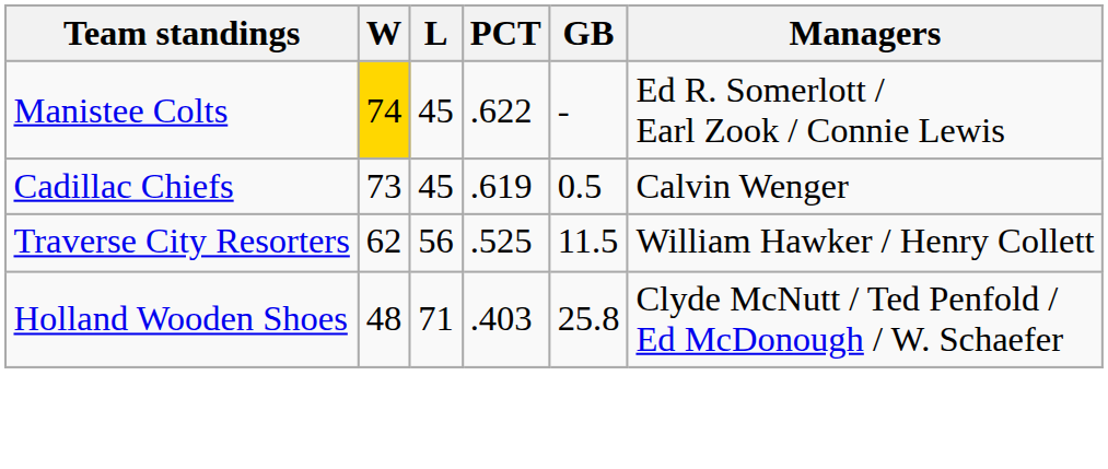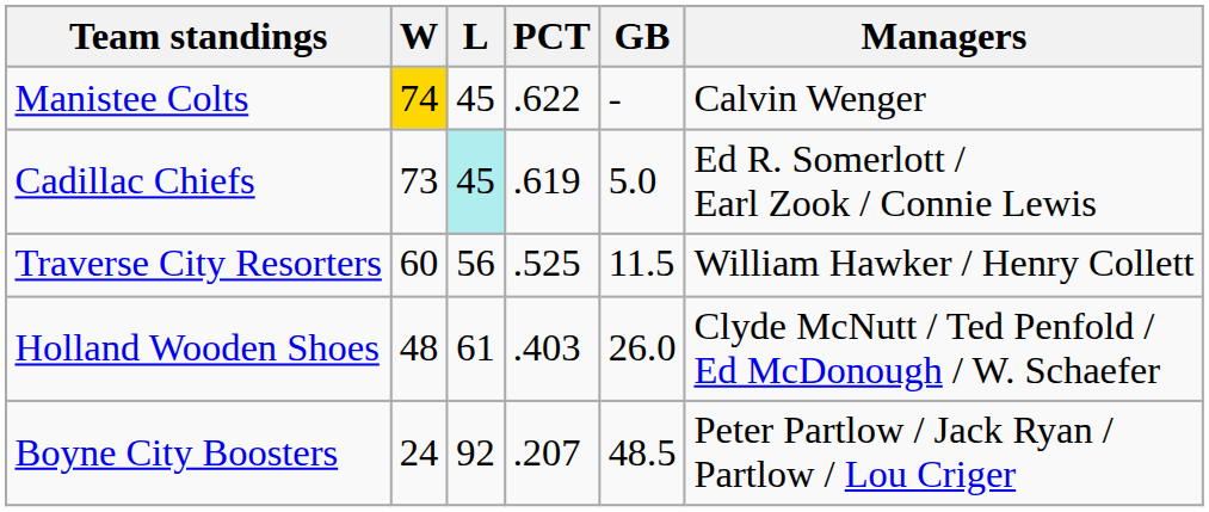 <table class="wikitable">
 <tr>
 <th>Team standings</th>
 <th>W</th>
 <th>L</th>
 <th>PCT</th>
 <th>GB</th>
 <th>Managers</th>
 </tr>
 <tr>
 <td><a href='#'>Manistee Colts</a></td>
 <td style="background: gold;">74</td>
 <td>45</td>
 <td>.622</td>
 <td>-</td>
-<td>Ed R. Somerlott /<br>Earl Zook / Connie Lewis</td>
+<td>Calvin Wenger</td>
 </tr>
 <tr>
 <td><a href='#'>Cadillac Chiefs</a></td>
 <td>73</td>
-<td>45</td>
+<td style="background: paleturquoise;">45</td>
 <td>.619</td>
-<td>0.5</td>
-<td>Calvin Wenger</td>
+<td>5.0</td>
+<td>Ed R. Somerlott /<br>Earl Zook / Connie Lewis</td>
 </tr>
 <tr>
 <td><a href='#'>Traverse City Resorters</a></td>
-<td>62</td>
+<td>60</td>
 <td>56</td>
 <td>.525</td>
 <td>11.5</td>
 <td>William Hawker / Henry Collett</td>
 </tr>
 <tr>
 <td><a href='#'>Holland Wooden Shoes</a></td>
 <td>48</td>
-<td>71</td>
+<td>61</td>
 <td>.403</td>
-<td>25.8</td>
+<td>26.0</td>
 <td>Clyde McNutt / Ted Penfold /<br> <a href='#'>Ed McDonough</a> / W. Schaefer</td>
 </tr>
+<tr>
+<td><a href='#'>Boyne City Boosters</a></td>
+<td>24</td>
+<td>92</td>
+<td>.207</td>
+<td>48.5</td>
+<td>Peter Partlow / Jack Ryan  /<br> Partlow  / <a href='#'>Lou Criger</a></td>
+</tr>
 </table>
